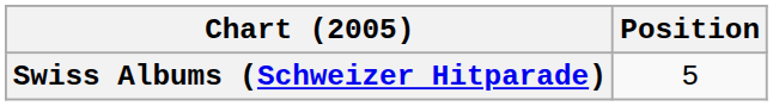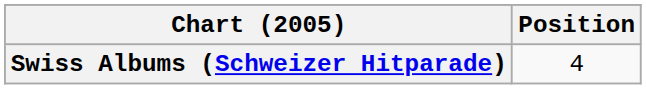 <table class="wikitable plainrowheaders" style="text-align:center">
 <tr>
 <th scope="col">Chart (2005)</th>
 <th scope="col">Position</th>
 </tr>
 <tr>
 <th scope="row">Swiss Albums (<a href='#'>Schweizer Hitparade</a>)</th>
-<td>5</td>
+<td>4</td>
 </tr>
 </table>
